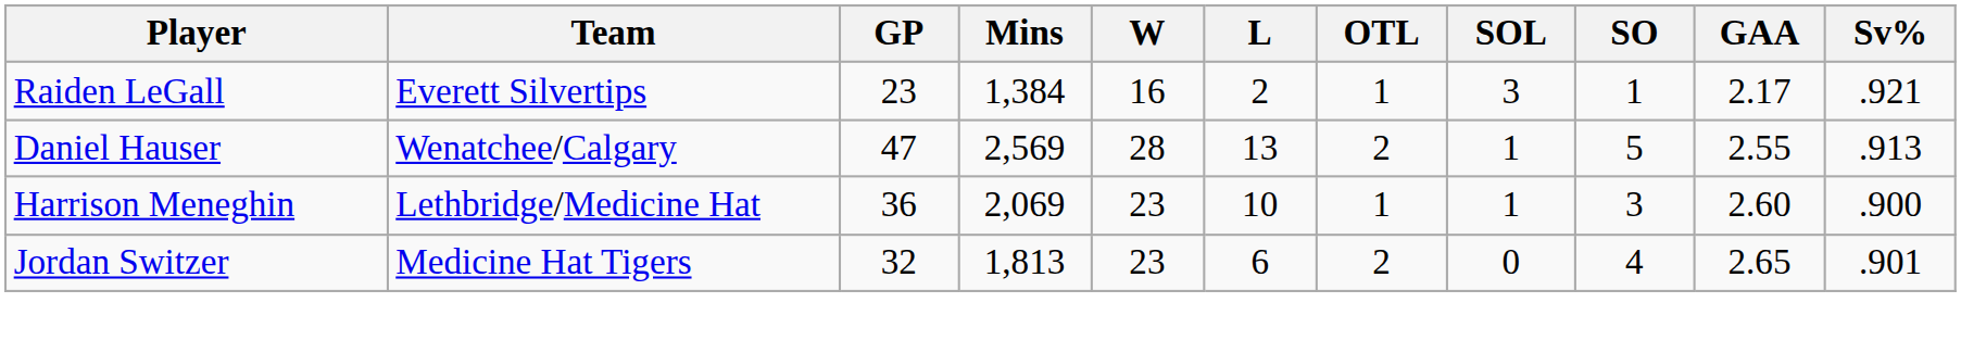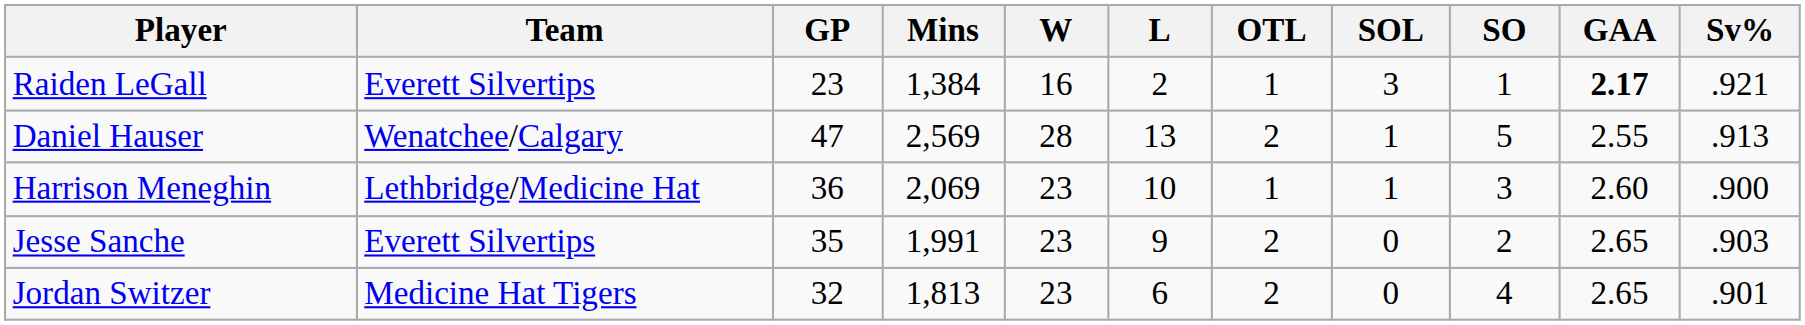 <table class="wikitable sortable" style="text-align: center">
 <tr>
 <th class="unsortable" align=center bgcolor=#F2F2F2 style="width: 15em"><strong>Player</strong></th>
 <th style="width: 15em">Team</th>
 <th style="width: 4em">GP</th>
 <th style="width: 4em">Mins</th>
 <th style="width: 4em">W</th>
 <th style="width: 4em">L</th>
 <th style="width: 4em">OTL</th>
 <th style="width: 4em">SOL</th>
 <th style="width: 4em">SO</th>
 <th style="width: 4em">GAA</th>
 <th style="width: 4em">Sv%</th>
 </tr>
 <tr>
 <td align=left><a href='#'>Raiden LeGall</a></td>
 <td align=left><a href='#'>Everett Silvertips</a></td>
 <td>23</td>
 <td>1,384</td>
 <td>16</td>
 <td>2</td>
 <td>1</td>
 <td>3</td>
 <td>1</td>
-<td>2.17</td>
+<td><strong>2.17</strong></td>
 <td>.921</td>
 </tr>
 <tr>
 <td align=left><a href='#'>Daniel Hauser</a></td>
 <td align=left><a href='#'>Wenatchee</a>/<a href='#'>Calgary</a></td>
 <td>47</td>
 <td>2,569</td>
 <td>28</td>
 <td>13</td>
 <td>2</td>
 <td>1</td>
 <td>5</td>
 <td>2.55</td>
 <td>.913</td>
 </tr>
 <tr>
 <td align=left><a href='#'>Harrison Meneghin</a></td>
 <td align=left><a href='#'>Lethbridge</a>/<a href='#'>Medicine Hat</a></td>
 <td>36</td>
 <td>2,069</td>
 <td>23</td>
 <td>10</td>
 <td>1</td>
 <td>1</td>
 <td>3</td>
 <td>2.60</td>
 <td>.900</td>
 </tr>
 <tr>
+<td align=left><a href='#'>Jesse Sanche</a></td>
+<td align=left><a href='#'>Everett Silvertips</a></td>
+<td>35</td>
+<td>1,991</td>
+<td>23</td>
+<td>9</td>
+<td>2</td>
+<td>0</td>
+<td>2</td>
+<td>2.65</td>
+<td>.903</td>
+</tr>
+<tr>
 <td align=left><a href='#'>Jordan Switzer</a></td>
 <td align=left><a href='#'>Medicine Hat Tigers</a></td>
 <td>32</td>
 <td>1,813</td>
 <td>23</td>
 <td>6</td>
 <td>2</td>
 <td>0</td>
 <td>4</td>
 <td>2.65</td>
 <td>.901</td>
 </tr>
 </table>
